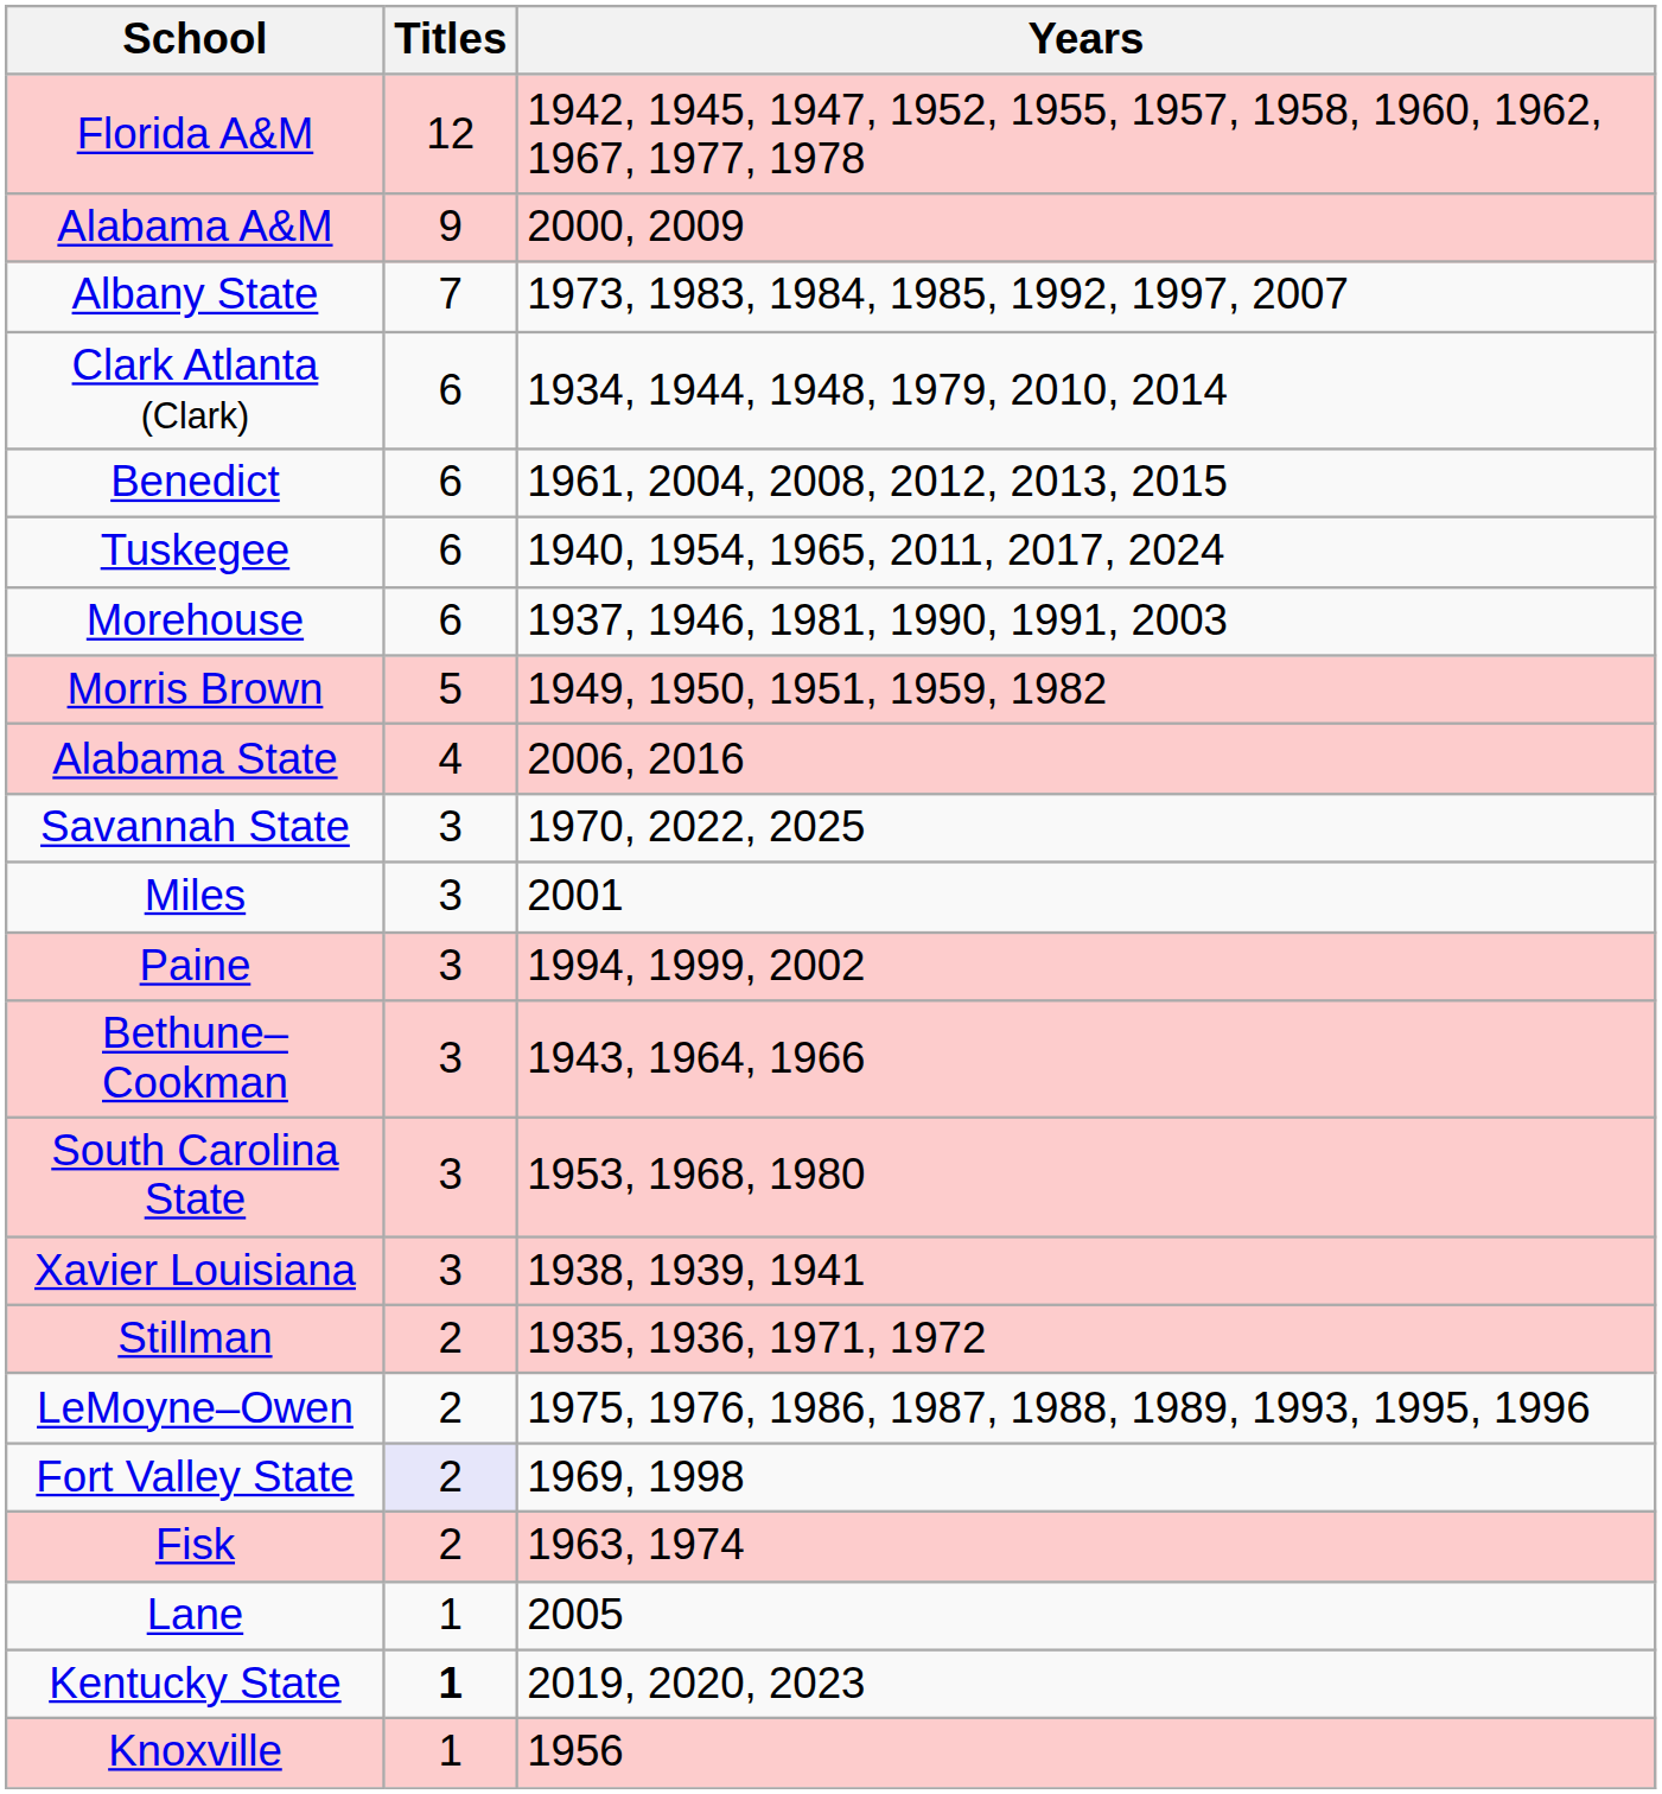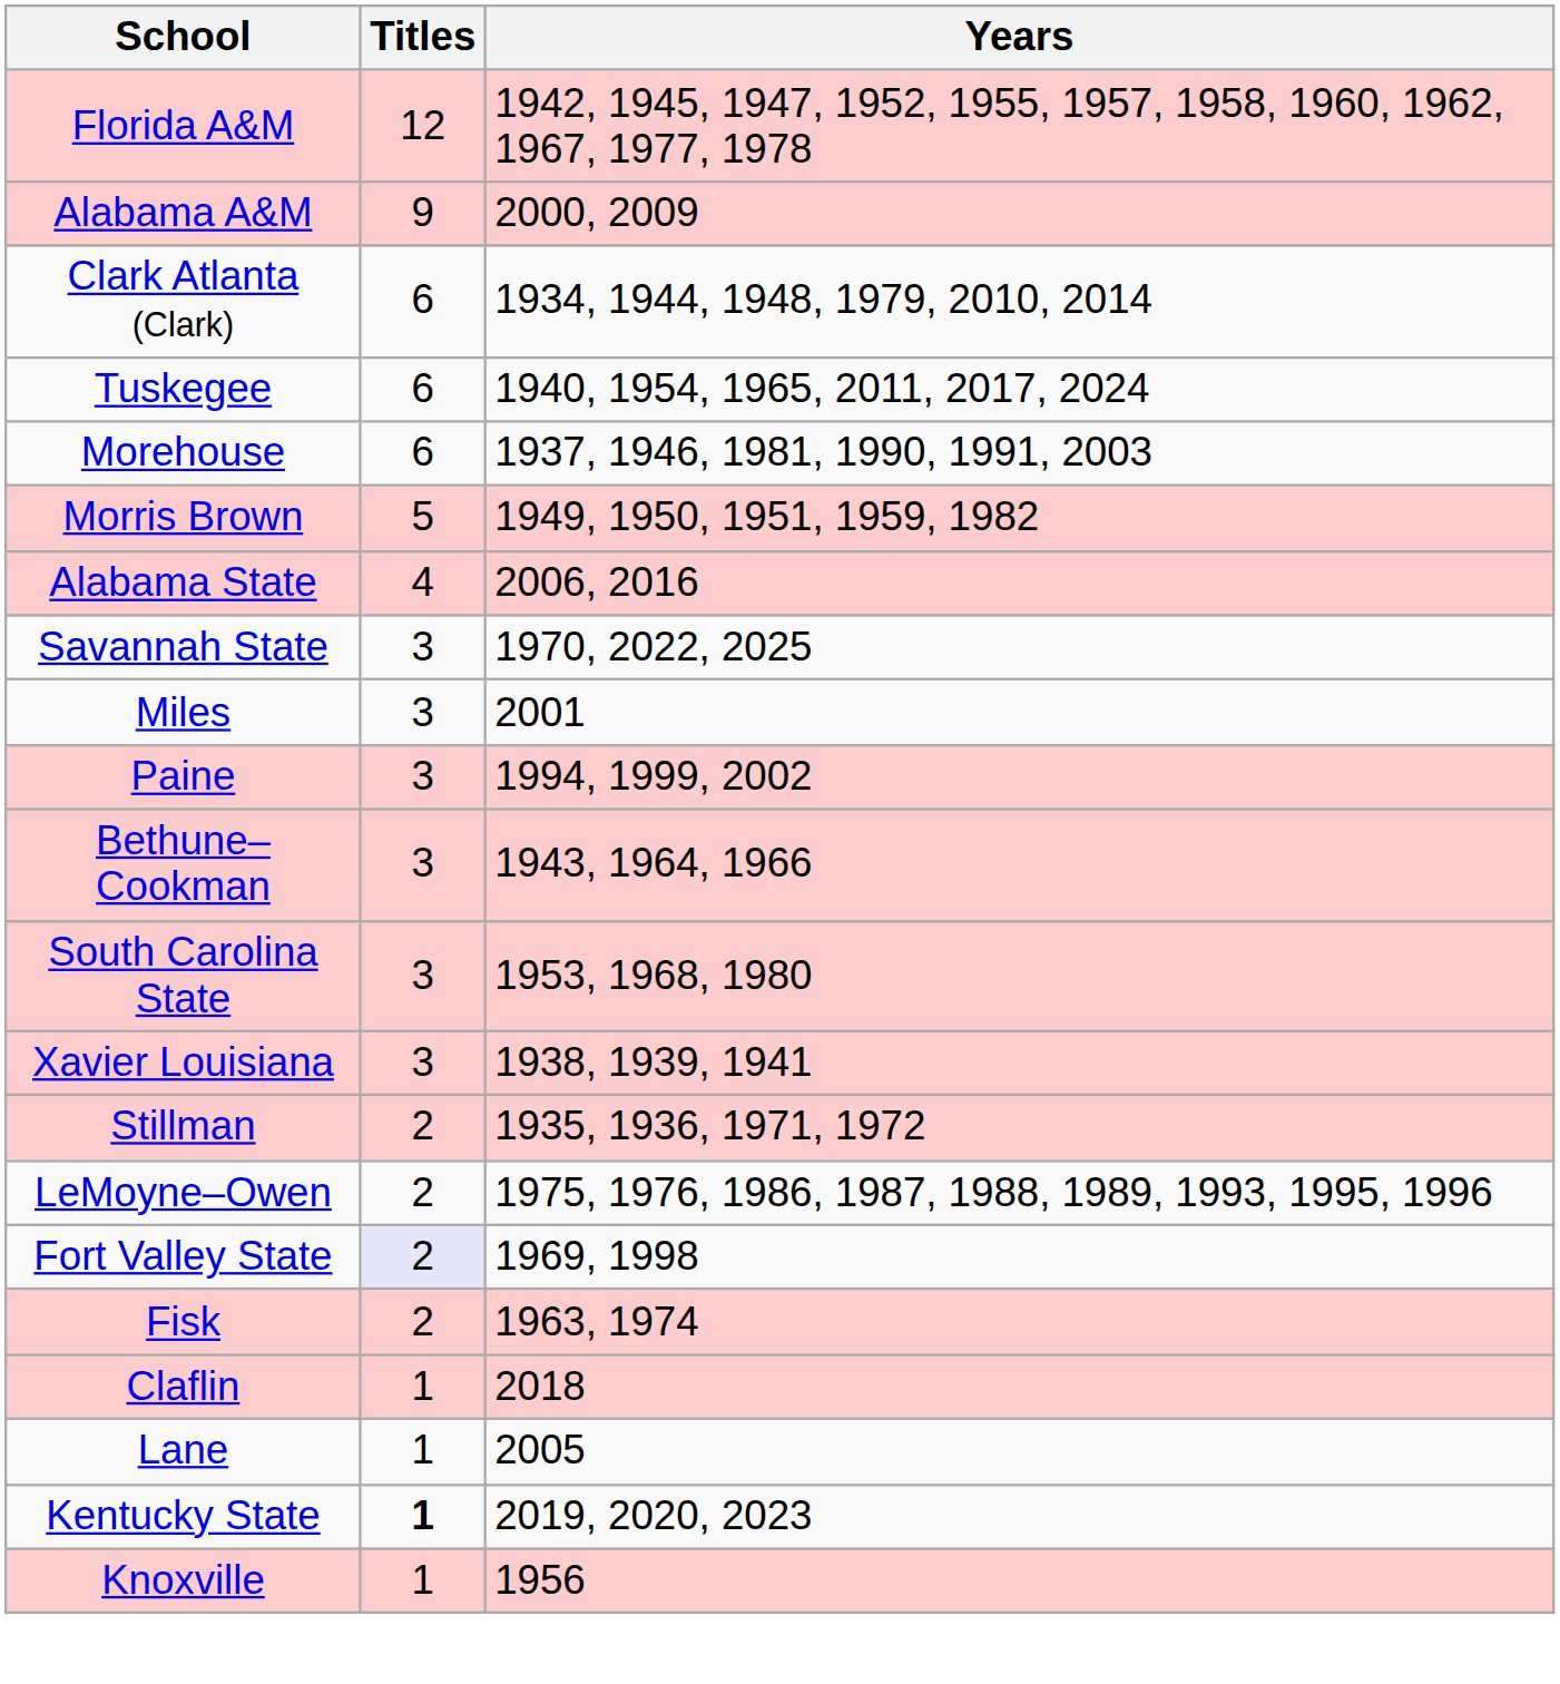 <table class="wikitable sortable" style="text-align:center;">
 <tr>
 <th>School</th>
 <th>Titles</th>
 <th class=unsortable>Years</th>
 </tr>
 <tr bgcolor=#fdcccc>
 <td><a href='#'>Florida A&M</a></td>
 <td>12</td>
 <td align=left>1942, 1945, 1947, 1952, 1955, 1957, 1958, 1960, 1962, 1967, 1977, 1978</td>
 </tr>
 <tr bgcolor=#fdcccc>
 <td><a href='#'>Alabama A&M</a></td>
 <td>9</td>
 <td align=left>2000, 2009</td>
 </tr>
 <tr>
-<td><a href='#'>Albany State</a></td>
-<td>7</td>
-<td align=left>1973, 1983, 1984, 1985, 1992, 1997, 2007</td>
-</tr>
-<tr>
 <td><a href='#'>Clark Atlanta</a><br><small>(Clark)</small></td>
 <td>6</td>
 <td align=left>1934, 1944, 1948, 1979, 2010, 2014</td>
-</tr>
-<tr>
-<td><a href='#'>Benedict</a></td>
-<td>6</td>
-<td align=left>1961, 2004, 2008, 2012, 2013, 2015</td>
 </tr>
 <tr>
 <td><a href='#'>Tuskegee</a></td>
 <td>6</td>
 <td align=left>1940, 1954, 1965, 2011, 2017, 2024</td>
 </tr>
 <tr>
 <td><a href='#'>Morehouse</a></td>
 <td>6</td>
 <td align=left>1937, 1946, 1981, 1990, 1991, 2003</td>
 </tr>
 <tr bgcolor=#fdcccc>
 <td><a href='#'>Morris Brown</a></td>
 <td>5</td>
 <td align=left>1949, 1950, 1951, 1959, 1982</td>
 </tr>
 <tr bgcolor=#fdcccc>
 <td><a href='#'>Alabama State</a></td>
 <td>4</td>
 <td align=left>2006, 2016</td>
 </tr>
 <tr>
 <td><a href='#'>Savannah State</a></td>
 <td>3</td>
 <td align=left>1970, 2022, 2025</td>
 </tr>
 <tr>
 <td><a href='#'>Miles</a></td>
 <td>3</td>
 <td align=left>2001</td>
 </tr>
 <tr bgcolor=#fdcccc>
 <td><a href='#'>Paine</a></td>
 <td>3</td>
 <td align=left>1994, 1999, 2002</td>
 </tr>
 <tr bgcolor=#fdcccc>
 <td><a href='#'>Bethune–Cookman</a></td>
 <td>3</td>
 <td align=left>1943, 1964, 1966</td>
 </tr>
 <tr bgcolor=#fdcccc>
 <td><a href='#'>South Carolina State</a></td>
 <td>3</td>
 <td align=left>1953, 1968, 1980</td>
 </tr>
 <tr bgcolor=#fdcccc>
 <td><a href='#'>Xavier Louisiana</a></td>
 <td>3</td>
 <td align=left>1938, 1939, 1941</td>
 </tr>
 <tr bgcolor=#fdcccc>
 <td><a href='#'>Stillman</a></td>
 <td>2</td>
 <td align=left>1935, 1936, 1971, 1972</td>
 </tr>
 <tr>
 <td><a href='#'>LeMoyne–Owen</a></td>
 <td>2</td>
 <td align=left>1975, 1976, 1986, 1987, 1988, 1989, 1993, 1995, 1996</td>
 </tr>
 <tr>
 <td><a href='#'>Fort Valley State</a></td>
 <td style="background: lavender;">2</td>
 <td align=left>1969, 1998</td>
 </tr>
 <tr bgcolor=#fdcccc>
 <td><a href='#'>Fisk</a></td>
 <td>2</td>
 <td align=left>1963, 1974</td>
 </tr>
+<tr bgcolor=#fdcccc>
+<td><a href='#'>Claflin</a></td>
+<td>1</td>
+<td align=left>2018</td>
+</tr>
 <tr>
 <td><a href='#'>Lane</a></td>
 <td>1</td>
 <td align=left>2005</td>
 </tr>
 <tr>
 <td><a href='#'>Kentucky State</a></td>
 <td><strong>1</strong></td>
 <td align=left>2019, 2020, 2023</td>
 </tr>
 <tr bgcolor=#fdcccc>
 <td><a href='#'>Knoxville</a></td>
 <td>1</td>
 <td align=left>1956</td>
 </tr>
 </table>
